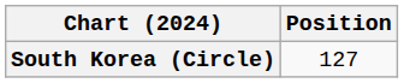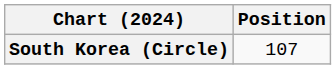 <table class="wikitable plainrowheaders" style="text-align:center">
 <tr>
 <th scope="col">Chart (2024)</th>
 <th scope="col">Position</th>
 </tr>
 <tr>
 <th scope="row">South Korea (Circle)</th>
-<td>127</td>
+<td>107</td>
 </tr>
 </table>
